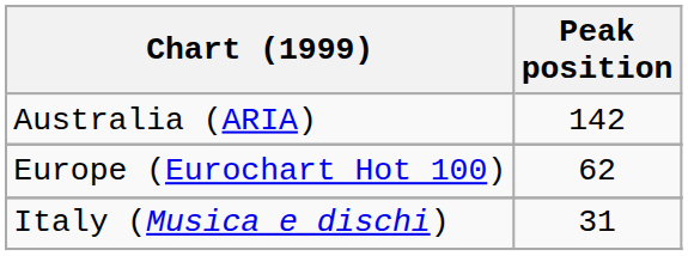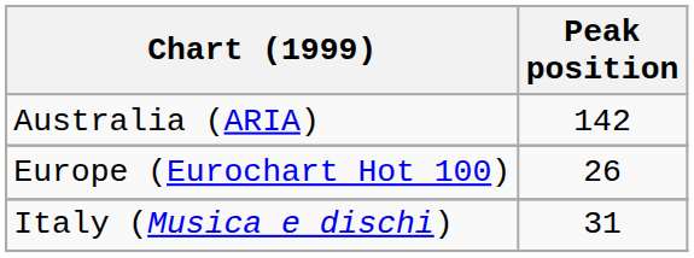 <table class="wikitable">
 <tr>
 <th>Chart (1999)</th>
 <th>Peak<br> position</th>
 </tr>
 <tr>
 <td>Australia (<a href='#'>ARIA</a>)</td>
 <td style="text-align:center;">142</td>
 </tr>
 <tr>
 </tr>
 <tr>
 <td>Europe (<a href='#'>Eurochart Hot 100</a>)</td>
-<td align="center">62</td>
+<td align="center">26</td>
 </tr>
 <tr>
 </tr>
 <tr>
 </tr>
 <tr>
 <td>Italy (<em><a href='#'>Musica e dischi</a></em>)</td>
 <td align="center">31</td>
 </tr>
 <tr>
 </tr>
 <tr>
 </tr>
 <tr>
 </tr>
 <tr>
 </tr>
 <tr>
 </tr>
 </table>
